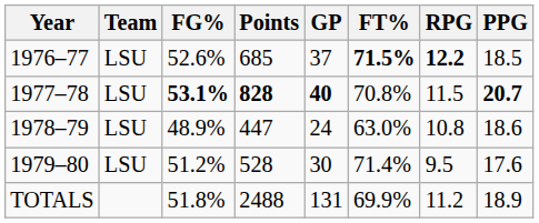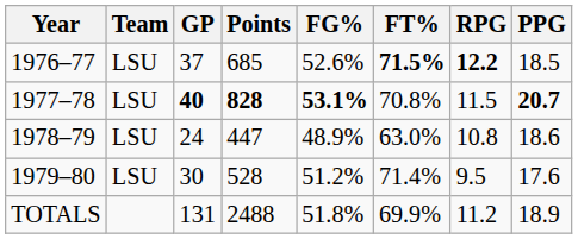 <table class="wikitable">
 <tr>
 <th>Year</th>
 <th>Team</th>
+<th>GP</th>
+<th>Points</th>
 <th>FG%</th>
-<th>Points</th>
-<th>GP</th>
 <th>FT%</th>
 <th>RPG</th>
 <th>PPG</th>
 </tr>
 <tr>
 <td>1976–77</td>
 <td>LSU</td>
+<td>37</td>
+<td>685</td>
 <td>52.6%</td>
-<td>685</td>
-<td>37</td>
 <td><strong>71.5%</strong></td>
 <td><strong>12.2</strong></td>
 <td>18.5</td>
 </tr>
 <tr>
 <td>1977–78</td>
 <td>LSU</td>
+<td><strong>40</strong></td>
+<td><strong>828</strong></td>
 <td><strong>53.1%</strong></td>
-<td><strong>828</strong></td>
-<td><strong>40</strong></td>
 <td>70.8%</td>
 <td>11.5</td>
 <td><strong>20.7</strong></td>
 </tr>
 <tr>
 <td>1978–79</td>
 <td>LSU</td>
+<td>24</td>
+<td>447</td>
 <td>48.9%</td>
-<td>447</td>
-<td>24</td>
 <td>63.0%</td>
 <td>10.8</td>
 <td>18.6</td>
 </tr>
 <tr>
 <td>1979–80</td>
 <td>LSU</td>
+<td>30</td>
+<td>528</td>
 <td>51.2%</td>
-<td>528</td>
-<td>30</td>
 <td>71.4%</td>
 <td>9.5</td>
 <td>17.6</td>
 </tr>
 <tr>
 <td>TOTALS</td>
 <td></td>
+<td>131</td>
+<td>2488</td>
 <td>51.8%</td>
-<td>2488</td>
-<td>131</td>
 <td>69.9%</td>
 <td>11.2</td>
 <td>18.9</td>
 </tr>
 </table>
